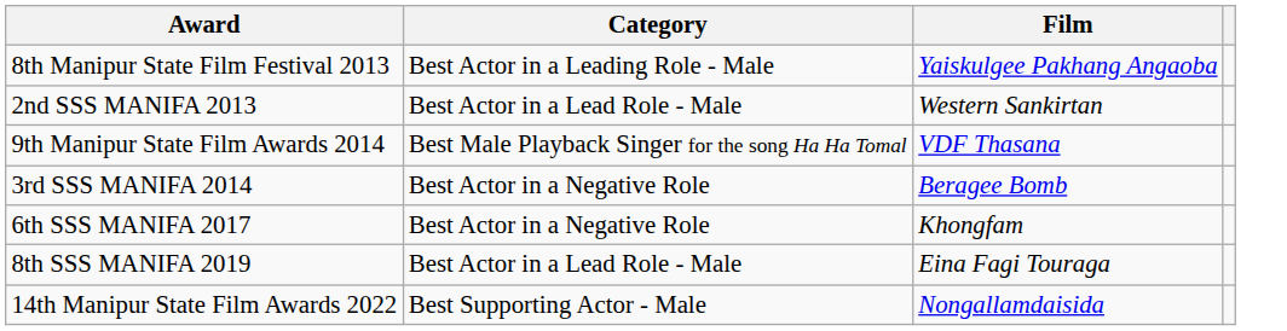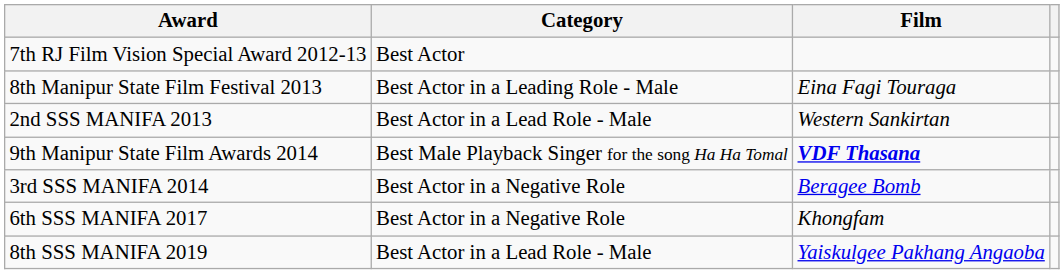 <table class="wikitable sortable">
 <tr>
 <th>Award</th>
 <th>Category</th>
 <th>Film</th>
 <th></th>
 </tr>
 <tr>
+<td>7th RJ Film Vision Special Award 2012-13</td>
+<td>Best Actor</td>
+<td></td>
+<td></td>
+</tr>
+<tr>
 <td>8th Manipur State Film Festival 2013</td>
 <td>Best Actor in a Leading Role - Male</td>
-<td><em><a href='#'>Yaiskulgee Pakhang Angaoba</a></em></td>
+<td><em>Eina Fagi Touraga</em></td>
 <td></td>
 </tr>
 <tr>
 <td>2nd SSS MANIFA 2013</td>
 <td>Best Actor in a Lead Role - Male</td>
 <td><em>Western Sankirtan</em></td>
 <td></td>
 </tr>
 <tr>
 <td>9th Manipur State Film Awards 2014</td>
 <td>Best Male Playback Singer <small>for the song <em>Ha Ha Tomal</em></small></td>
-<td><em><a href='#'>VDF Thasana</a></em></td>
+<td><strong><em><a href='#'>VDF Thasana</a></em></strong></td>
 <td></td>
 </tr>
 <tr>
 <td>3rd SSS MANIFA 2014</td>
 <td>Best Actor in a Negative Role</td>
 <td><em><a href='#'>Beragee Bomb</a></em></td>
 <td></td>
 </tr>
 <tr>
 <td>6th SSS MANIFA 2017</td>
 <td>Best Actor in a Negative Role</td>
 <td><em>Khongfam</em></td>
 <td></td>
 </tr>
 <tr>
 <td>8th SSS MANIFA 2019</td>
 <td>Best Actor in a Lead Role - Male</td>
-<td><em>Eina Fagi Touraga</em></td>
-<td></td>
-</tr>
-<tr>
-<td>14th Manipur State Film Awards 2022</td>
-<td>Best Supporting Actor - Male</td>
-<td><em><a href='#'>Nongallamdaisida</a></em></td>
+<td><em><a href='#'>Yaiskulgee Pakhang Angaoba</a></em></td>
 <td></td>
 </tr>
 </table>
